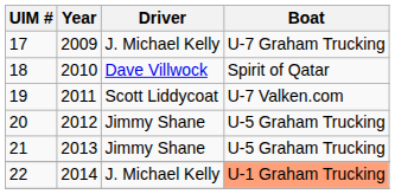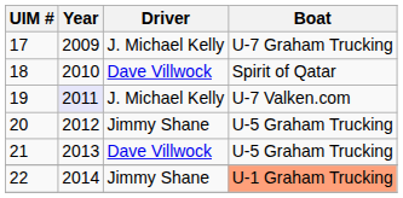 <table class="wikitable">
 <tr>
 <th>UIM #</th>
 <th>Year</th>
 <th>Driver</th>
 <th>Boat</th>
 </tr>
 <tr>
 <td>17</td>
 <td>2009</td>
 <td>J. Michael Kelly</td>
 <td>U-7 Graham Trucking</td>
 </tr>
 <tr>
 <td>18</td>
 <td>2010</td>
 <td><a href='#'>Dave Villwock</a></td>
 <td>Spirit of Qatar</td>
 </tr>
 <tr>
 <td>19</td>
-<td>2011</td>
-<td>Scott Liddycoat</td>
+<td style="background: lavender;">2011</td>
+<td>J. Michael Kelly</td>
 <td>U-7 Valken.com</td>
 </tr>
 <tr>
 <td>20</td>
 <td>2012</td>
 <td>Jimmy Shane</td>
 <td>U-5 Graham Trucking</td>
 </tr>
 <tr>
 <td>21</td>
 <td>2013</td>
-<td>Jimmy Shane</td>
+<td><a href='#'>Dave Villwock</a></td>
 <td>U-5 Graham Trucking</td>
 </tr>
 <tr>
 </tr>
 <tr>
 <td>22</td>
 <td>2014</td>
-<td>J. Michael Kelly</td>
+<td>Jimmy Shane</td>
 <td style="background: lightsalmon;">U-1 Graham Trucking</td>
 </tr>
 <tr>
 </tr>
 </table>
